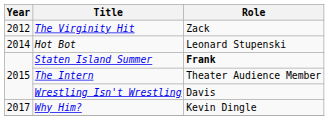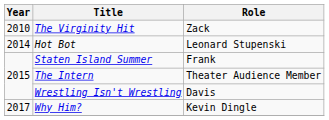 <table class = "wikitable sortable">
 <tr>
 <th>Year</th>
 <th>Title</th>
 <th>Role</th>
 </tr>
 <tr>
-<td>2012</td>
+<td>2010</td>
 <td><em><a href='#'>The Virginity Hit</a></em></td>
 <td>Zack</td>
 </tr>
 <tr>
 <td>2014</td>
 <td><em>Hot Bot</em></td>
 <td>Leonard Stupenski</td>
 </tr>
 <tr>
 <td rowspan=3>2015</td>
 <td><em><a href='#'>Staten Island Summer</a></em></td>
-<td><strong>Frank</strong></td>
+<td>Frank</td>
 </tr>
 <tr>
 <td><em><a href='#'>The Intern</a></em></td>
 <td>Theater Audience Member</td>
 </tr>
 <tr>
 <td><em><a href='#'>Wrestling Isn't Wrestling</a></em></td>
 <td>Davis</td>
 </tr>
 <tr>
 <td>2017</td>
 <td><em><a href='#'>Why Him?</a></em></td>
 <td>Kevin Dingle</td>
 </tr>
 <tr>
 </tr>
 </table>
